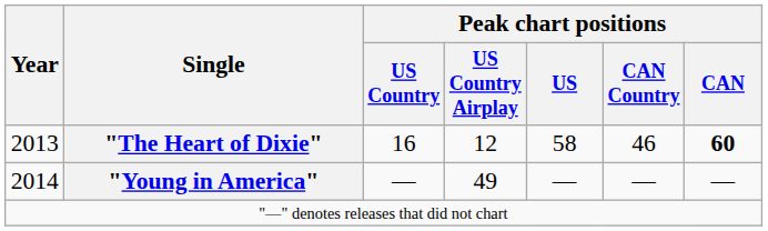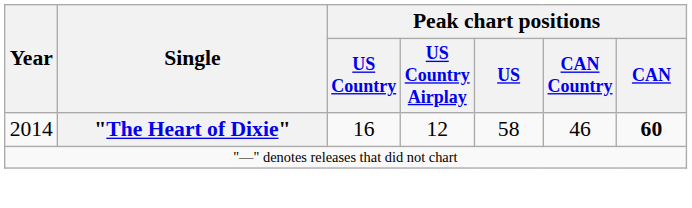 <table class="wikitable plainrowheaders" style="text-align:center;">
 <tr>
 <th rowspan="2">Year</th>
 <th rowspan="2" style="width:12em;">Single</th>
 <th colspan="5">Peak chart positions</th>
 </tr>
 <tr style="font-size:smaller;">
 <th style="width:45px;"><a href='#'>US Country</a><br> </th>
 <th style="width:45px;"><a href='#'>US Country Airplay</a><br> </th>
 <th style="width:45px;"><a href='#'>US</a><br> </th>
 <th style="width:45px;"><a href='#'>CAN Country</a><br> </th>
 <th style="width:45px;"><a href='#'>CAN</a><br> </th>
 </tr>
 <tr>
-<td>2013</td>
+<td>2014</td>
 <th scope="row">"<a href='#'>The Heart of Dixie</a>"</th>
 <td>16</td>
 <td>12</td>
 <td>58</td>
 <td>46</td>
 <td><strong>60</strong></td>
 </tr>
 <tr>
-<td>2014</td>
-<th scope="row">"<a href='#'>Young in America</a>"</th>
-<td>—</td>
-<td>49</td>
-<td>—</td>
-<td>—</td>
-<td>—</td>
-</tr>
-<tr>
 <td colspan="7" style="font-size:8pt">"—" denotes releases that did not chart</td>
 </tr>
 </table>
